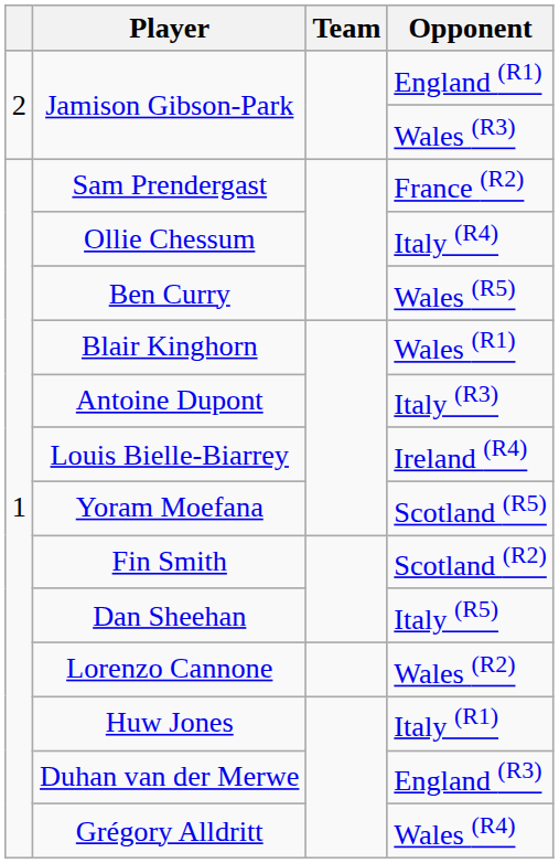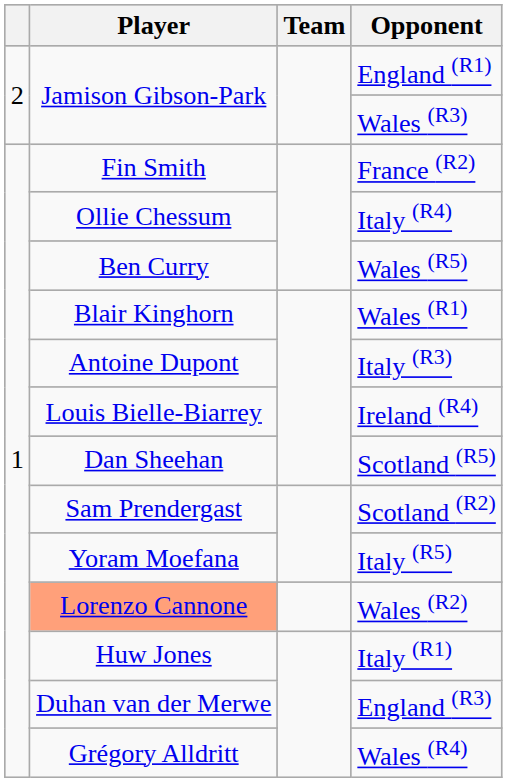 <table class="wikitable" style="text-align:center">
 <tr>
 <th></th>
 <th>Player</th>
 <th>Team</th>
 <th>Opponent</th>
 </tr>
 <tr>
 <td rowspan="2">2</td>
 <td rowspan="2"><a href='#'>Jamison Gibson-Park</a></td>
 <td rowspan="2" align=left></td>
 <td align=left><a href='#'>England <sup>(R1)</sup></a></td>
 </tr>
 <tr>
 <td align=left><a href='#'>Wales <sup>(R3)</sup></a></td>
 </tr>
 <tr>
 <td rowspan="13">1</td>
-<td><a href='#'>Sam Prendergast</a></td>
+<td><a href='#'>Fin Smith</a></td>
 <td rowspan="3" align=left></td>
 <td align=left><a href='#'>France <sup>(R2)</sup></a></td>
 </tr>
 <tr>
 <td><a href='#'>Ollie Chessum</a></td>
 <td align=left><a href='#'>Italy <sup>(R4)</sup></a></td>
 </tr>
 <tr>
 <td><a href='#'>Ben Curry</a></td>
 <td align=left><a href='#'>Wales <sup>(R5)</sup></a></td>
 </tr>
 <tr>
 <td><a href='#'>Blair Kinghorn</a></td>
 <td rowspan="4" align=left></td>
 <td align=left><a href='#'>Wales <sup>(R1)</sup></a></td>
 </tr>
 <tr>
 <td><a href='#'>Antoine Dupont</a></td>
 <td align=left><a href='#'>Italy <sup>(R3)</sup></a></td>
 </tr>
 <tr>
 <td><a href='#'>Louis Bielle-Biarrey</a></td>
 <td align=left><a href='#'>Ireland <sup>(R4)</sup></a></td>
 </tr>
 <tr>
-<td><a href='#'>Yoram Moefana</a></td>
+<td><a href='#'>Dan Sheehan</a></td>
 <td align=left><a href='#'>Scotland <sup>(R5)</sup></a></td>
 </tr>
 <tr>
-<td><a href='#'>Fin Smith</a></td>
+<td><a href='#'>Sam Prendergast</a></td>
 <td rowspan="2" align=left></td>
 <td align=left><a href='#'>Scotland <sup>(R2)</sup></a></td>
 </tr>
 <tr>
-<td><a href='#'>Dan Sheehan</a></td>
+<td><a href='#'>Yoram Moefana</a></td>
 <td align=left><a href='#'>Italy <sup>(R5)</sup></a></td>
 </tr>
 <tr>
-<td><a href='#'>Lorenzo Cannone</a></td>
+<td style="background: lightsalmon;"><a href='#'>Lorenzo Cannone</a></td>
 <td align=left></td>
 <td align=left><a href='#'>Wales <sup>(R2)</sup></a></td>
 </tr>
 <tr>
 <td><a href='#'>Huw Jones</a></td>
 <td rowspan="3" align=left></td>
 <td align=left><a href='#'>Italy <sup>(R1)</sup></a></td>
 </tr>
 <tr>
 <td><a href='#'>Duhan van der Merwe</a></td>
 <td align=left><a href='#'>England <sup>(R3)</sup></a></td>
 </tr>
 <tr>
 <td><a href='#'>Grégory Alldritt</a></td>
 <td align=left><a href='#'>Wales <sup>(R4)</sup></a></td>
 </tr>
 </table>
